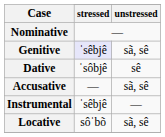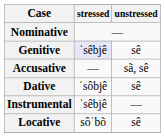 <table class="wikitable" style="text-align:center">
 <tr>
 <th rowspan="2">Case</th>
 </tr>
 <tr>
 <th><small>stressed</small></th>
 <th><small>unstressed</small></th>
 </tr>
 <tr>
 <th>Nominative</th>
 <td colspan="2">—</td>
 </tr>
 <tr>
 <th>Genitive</th>
 <td style="background: lavender;">ˈsêbjê</td>
+<td>sê</td>
+</tr>
+<tr>
+<th>Accusative</th>
+<td>—</td>
 <td>sã, sê</td>
 </tr>
 <tr>
 <th>Dative</th>
 <td>ˈsôbjê</td>
 <td>sê</td>
-</tr>
-<tr>
-<th>Accusative</th>
-<td>—</td>
-<td>sã, sê</td>
 </tr>
 <tr>
 <th>Instrumental</th>
 <td>ˈsêbjê</td>
 <td>—</td>
 </tr>
 <tr>
 <th>Locative</th>
 <td>sôˈbõ</td>
-<td>sã, sê</td>
+<td>sê</td>
 </tr>
 <tr>
 </tr>
 </table>
